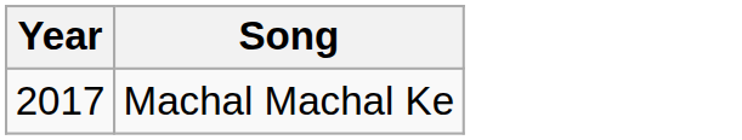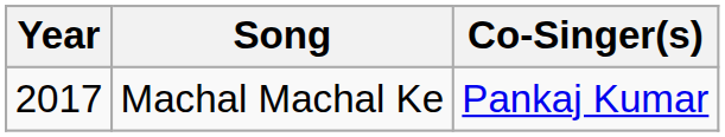 <table class="wikitable sortable">
 <tr>
 <th>Year</th>
 <th>Song</th>
+<th>Co-Singer(s)</th>
 </tr>
 <tr>
 <td>2017</td>
 <td>Machal Machal Ke</td>
+<td><a href='#'>Pankaj Kumar</a></td>
 </tr>
 </table>
